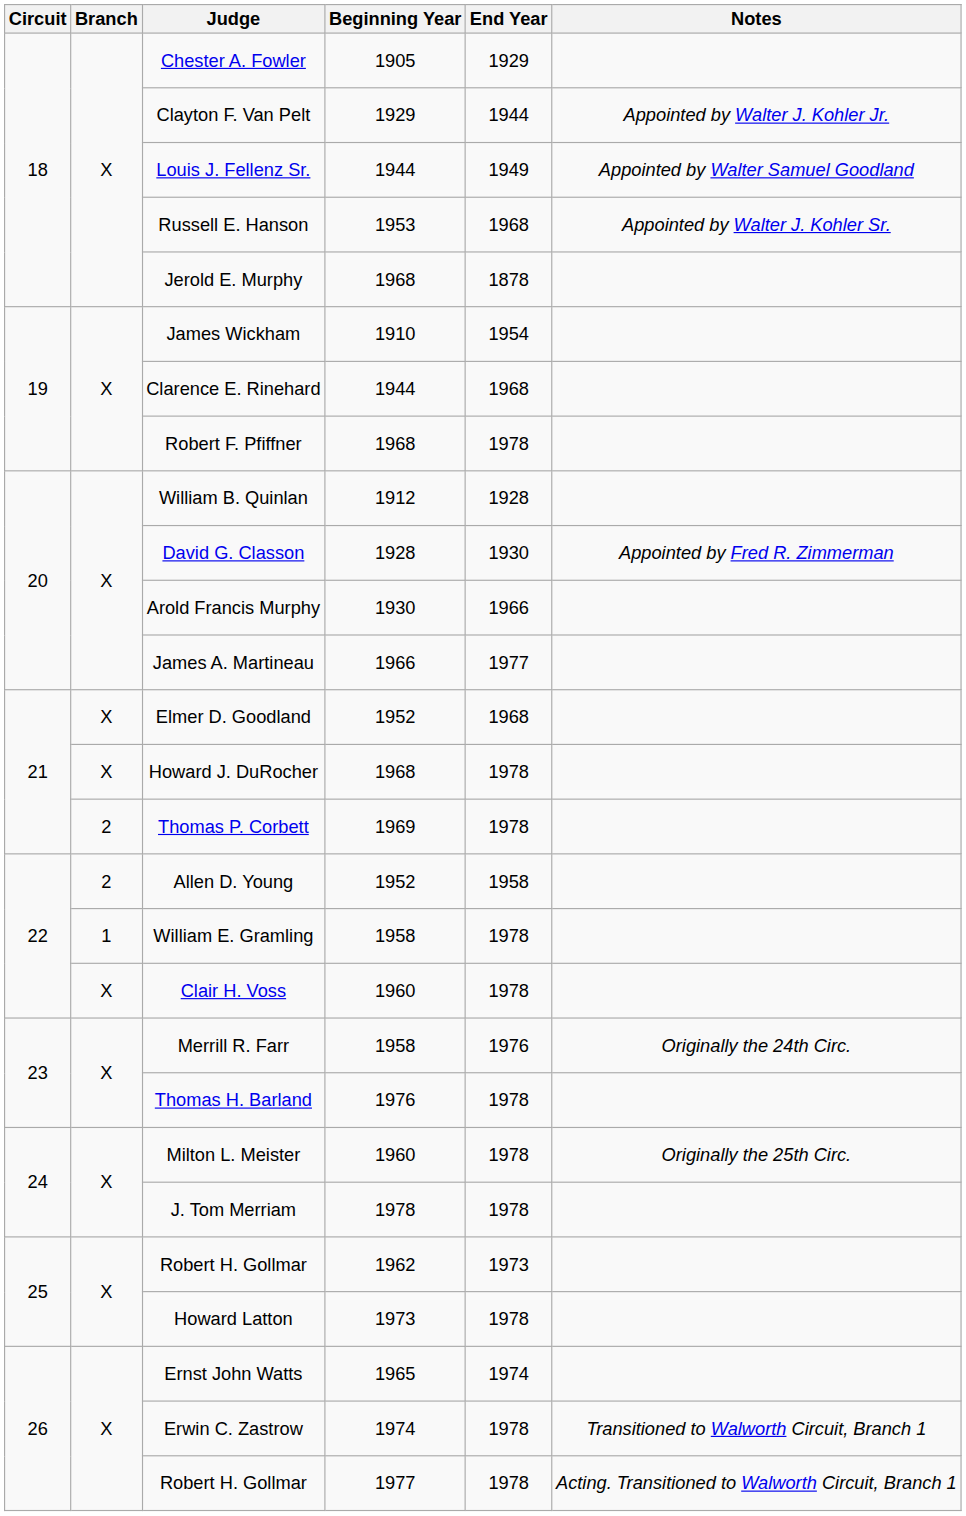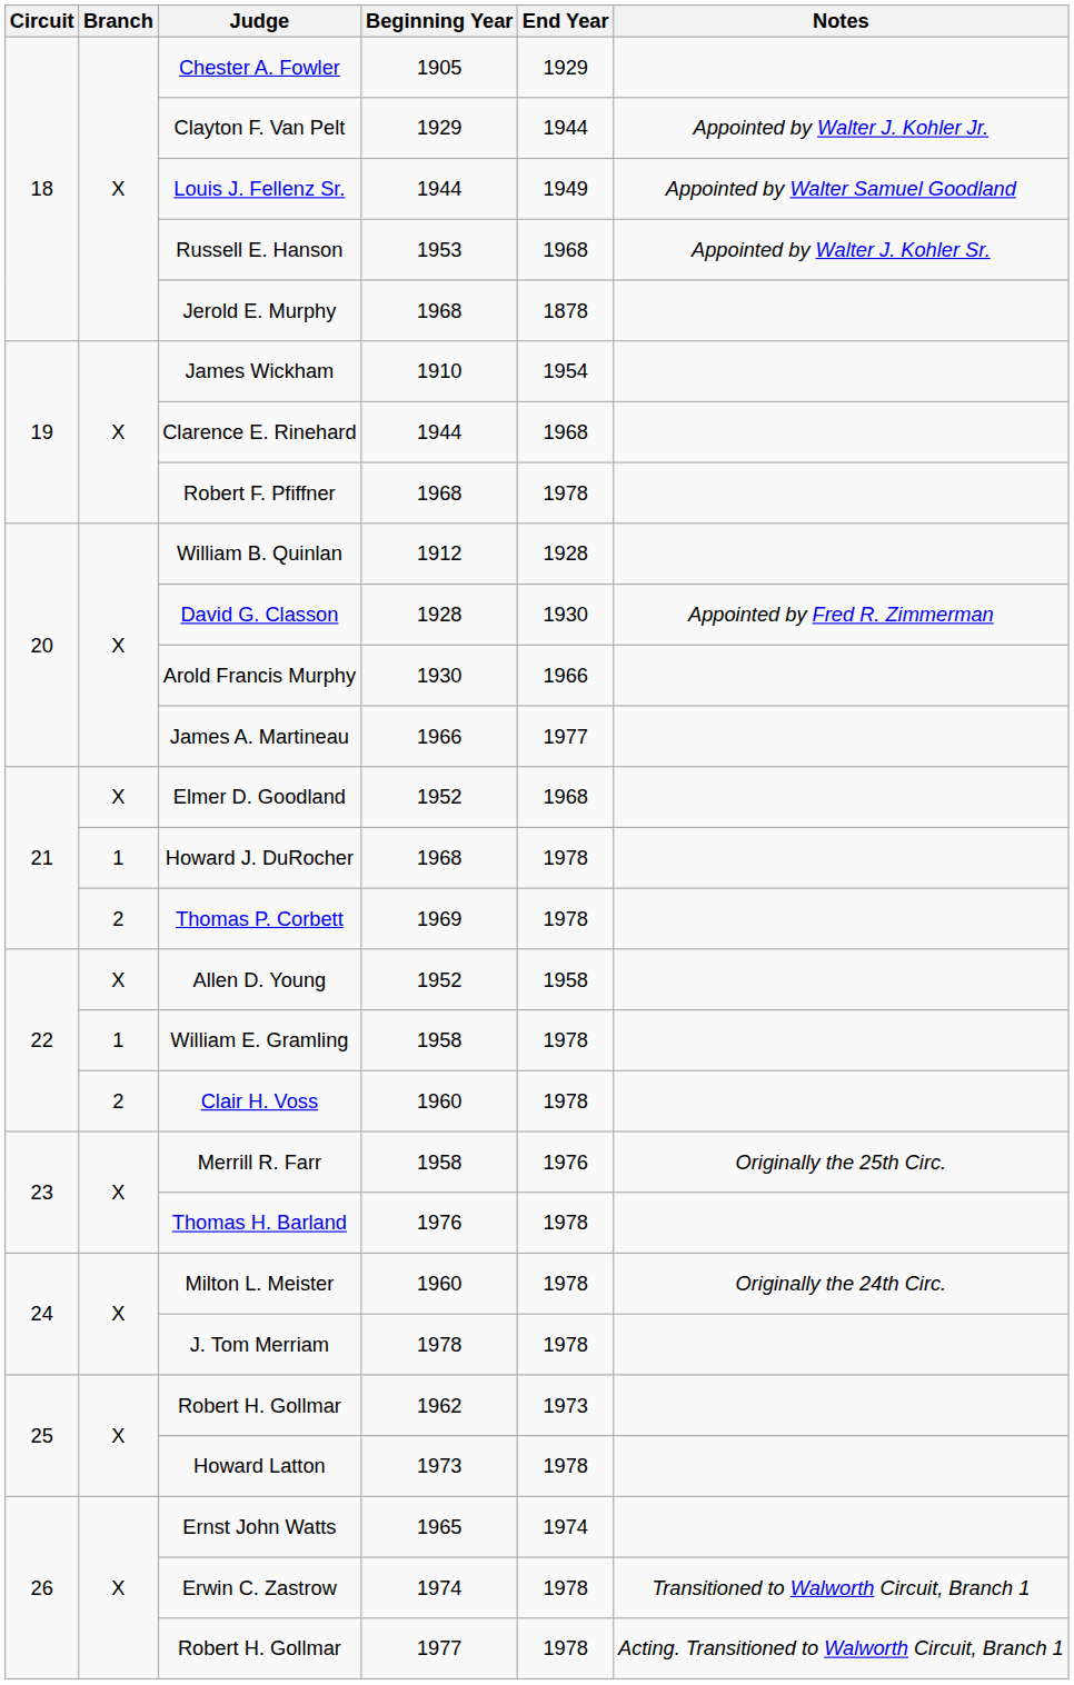 <table class=wikitable style="text-align:center">
 <tr>
 <th>Circuit</th>
 <th>Branch</th>
 <th>Judge</th>
 <th>Beginning Year</th>
 <th>End Year</th>
 <th>Notes</th>
 </tr>
 <tr style="height:3em">
 <td rowspan="5">18</td>
 <td rowspan="5">X</td>
 <td><a href='#'>Chester A. Fowler</a></td>
 <td>1905</td>
 <td>1929</td>
 <td></td>
 </tr>
 <tr style="height:3em">
 <td>Clayton F. Van Pelt</td>
 <td>1929</td>
 <td>1944</td>
 <td><em>Appointed by <a href='#'>Walter J. Kohler Jr.</a></em></td>
 </tr>
 <tr style="height:3em">
 <td><a href='#'>Louis J. Fellenz Sr.</a></td>
 <td>1944</td>
 <td>1949</td>
 <td><em>Appointed by <a href='#'>Walter Samuel Goodland</a></em></td>
 </tr>
 <tr style="height:3em">
 <td>Russell E. Hanson</td>
 <td>1953</td>
 <td>1968</td>
 <td><em>Appointed by <a href='#'>Walter J. Kohler Sr.</a></em></td>
 </tr>
 <tr style="height:3em">
 <td>Jerold E. Murphy</td>
 <td>1968</td>
 <td>1878</td>
 <td></td>
 </tr>
 <tr style="height:3em">
 <td rowspan="3">19</td>
 <td rowspan="3">X</td>
 <td>James Wickham</td>
 <td>1910</td>
 <td>1954</td>
 <td></td>
 </tr>
 <tr style="height:3em">
 <td>Clarence E. Rinehard</td>
 <td>1944</td>
 <td>1968</td>
 <td></td>
 </tr>
 <tr style="height:3em">
 <td>Robert F. Pfiffner</td>
 <td>1968</td>
 <td>1978</td>
 <td></td>
 </tr>
 <tr style="height:3em">
 <td rowspan="4">20</td>
 <td rowspan="4">X</td>
 <td>William B. Quinlan</td>
 <td>1912</td>
 <td>1928</td>
 <td></td>
 </tr>
 <tr style="height:3em">
 <td><a href='#'>David G. Classon</a></td>
 <td>1928</td>
 <td>1930</td>
 <td><em>Appointed by <a href='#'>Fred R. Zimmerman</a></em></td>
 </tr>
 <tr style="height:3em">
 <td>Arold Francis Murphy</td>
 <td>1930</td>
 <td>1966</td>
 <td></td>
 </tr>
 <tr style="height:3em">
 <td>James A. Martineau</td>
 <td>1966</td>
 <td>1977</td>
 <td></td>
 </tr>
 <tr style="height:3em">
 <td rowspan="3">21</td>
 <td>X</td>
 <td>Elmer D. Goodland</td>
 <td>1952</td>
 <td>1968</td>
 <td></td>
 </tr>
 <tr style="height:3em">
-<td>X</td>
+<td>1</td>
 <td>Howard J. DuRocher</td>
 <td>1968</td>
 <td>1978</td>
 <td></td>
 </tr>
 <tr style="height:3em">
 <td>2</td>
 <td><a href='#'>Thomas P. Corbett</a></td>
 <td>1969</td>
 <td>1978</td>
 <td></td>
 </tr>
 <tr style="height:3em">
 <td rowspan="3">22</td>
-<td>2</td>
+<td>X</td>
 <td>Allen D. Young</td>
 <td>1952</td>
 <td>1958</td>
 <td></td>
 </tr>
 <tr style="height:3em">
 <td>1</td>
 <td>William E. Gramling</td>
 <td>1958</td>
 <td>1978</td>
 <td></td>
 </tr>
 <tr style="height:3em">
-<td>X</td>
+<td>2</td>
 <td><a href='#'>Clair H. Voss</a></td>
 <td>1960</td>
 <td>1978</td>
 <td></td>
 </tr>
 <tr style="height:3em">
 <td rowspan="2">23</td>
 <td rowspan="2">X</td>
 <td>Merrill R. Farr</td>
 <td>1958</td>
 <td>1976</td>
-<td><em>Originally the 24th Circ.</em></td>
+<td><em>Originally the 25th Circ.</em></td>
 </tr>
 <tr style="height:3em">
 <td><a href='#'>Thomas H. Barland</a></td>
 <td>1976</td>
 <td>1978</td>
 <td></td>
 </tr>
 <tr style="height:3em">
 <td rowspan="2">24</td>
 <td rowspan="2">X</td>
 <td>Milton L. Meister</td>
 <td>1960</td>
 <td>1978</td>
-<td><em>Originally the 25th Circ.</em></td>
+<td><em>Originally the 24th Circ.</em></td>
 </tr>
 <tr style="height:3em">
 <td>J. Tom Merriam</td>
 <td>1978</td>
 <td>1978</td>
 <td></td>
 </tr>
 <tr style="height:3em">
 <td rowspan="2">25</td>
 <td rowspan="2">X</td>
 <td>Robert H. Gollmar</td>
 <td>1962</td>
 <td>1973</td>
 <td></td>
 </tr>
 <tr style="height:3em">
 <td>Howard Latton</td>
 <td>1973</td>
 <td>1978</td>
 <td></td>
 </tr>
 <tr style="height:3em">
 <td rowspan="3">26</td>
 <td rowspan="3">X</td>
 <td>Ernst John Watts</td>
 <td>1965</td>
 <td>1974</td>
 <td></td>
 </tr>
 <tr style="height:3em">
 <td>Erwin C. Zastrow</td>
 <td>1974</td>
 <td>1978</td>
 <td><em>Transitioned to <a href='#'>Walworth</a> Circuit, Branch 1</em></td>
 </tr>
 <tr style="height:3em">
 <td>Robert H. Gollmar</td>
 <td>1977</td>
 <td>1978</td>
 <td><em>Acting. Transitioned to <a href='#'>Walworth</a> Circuit, Branch 1</em></td>
 </tr>
 </table>
